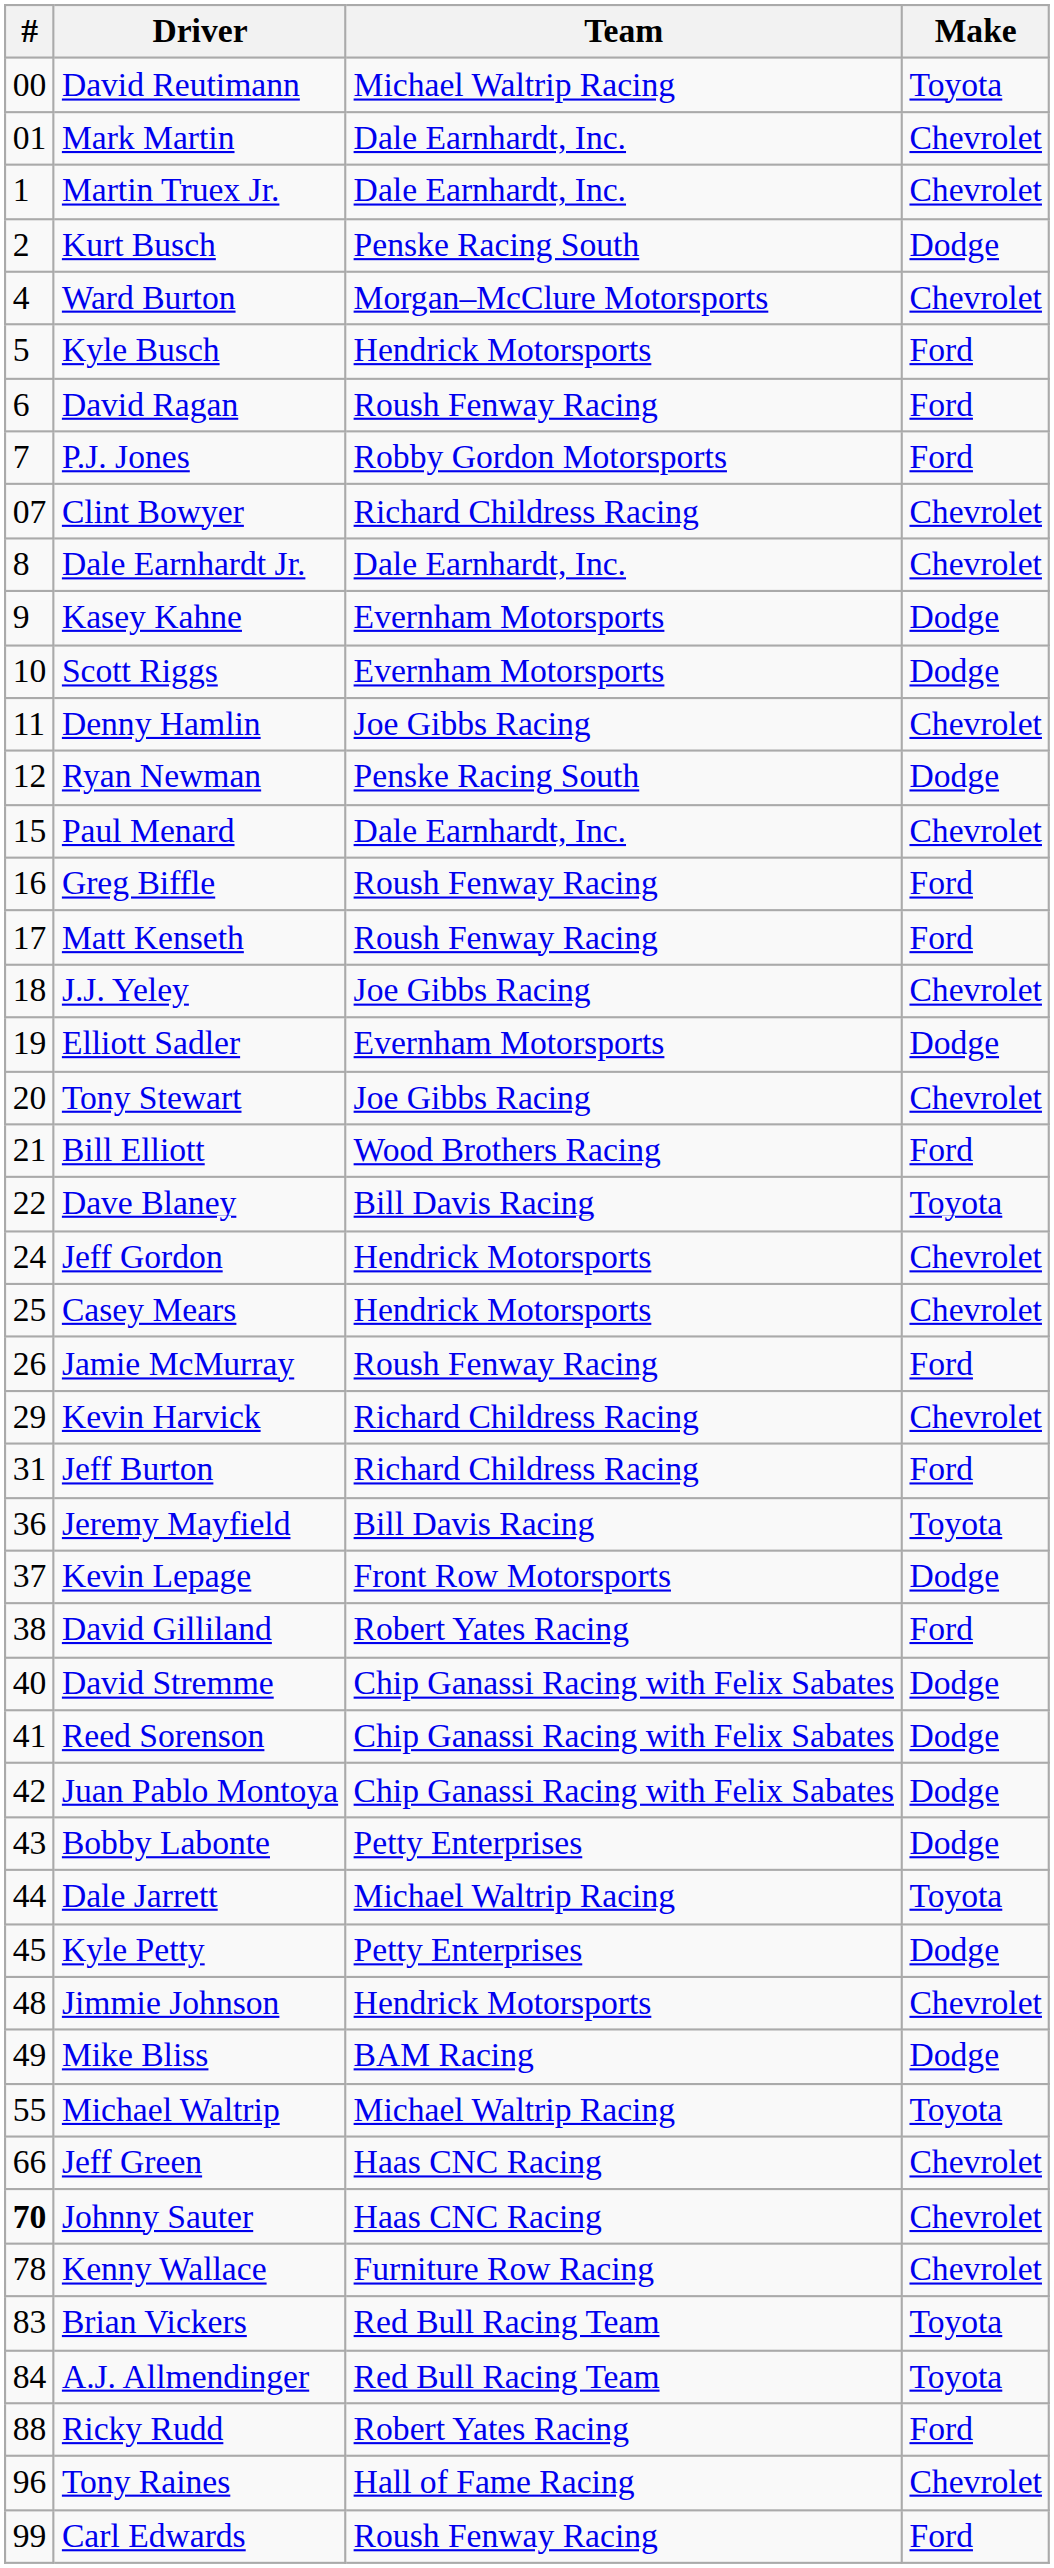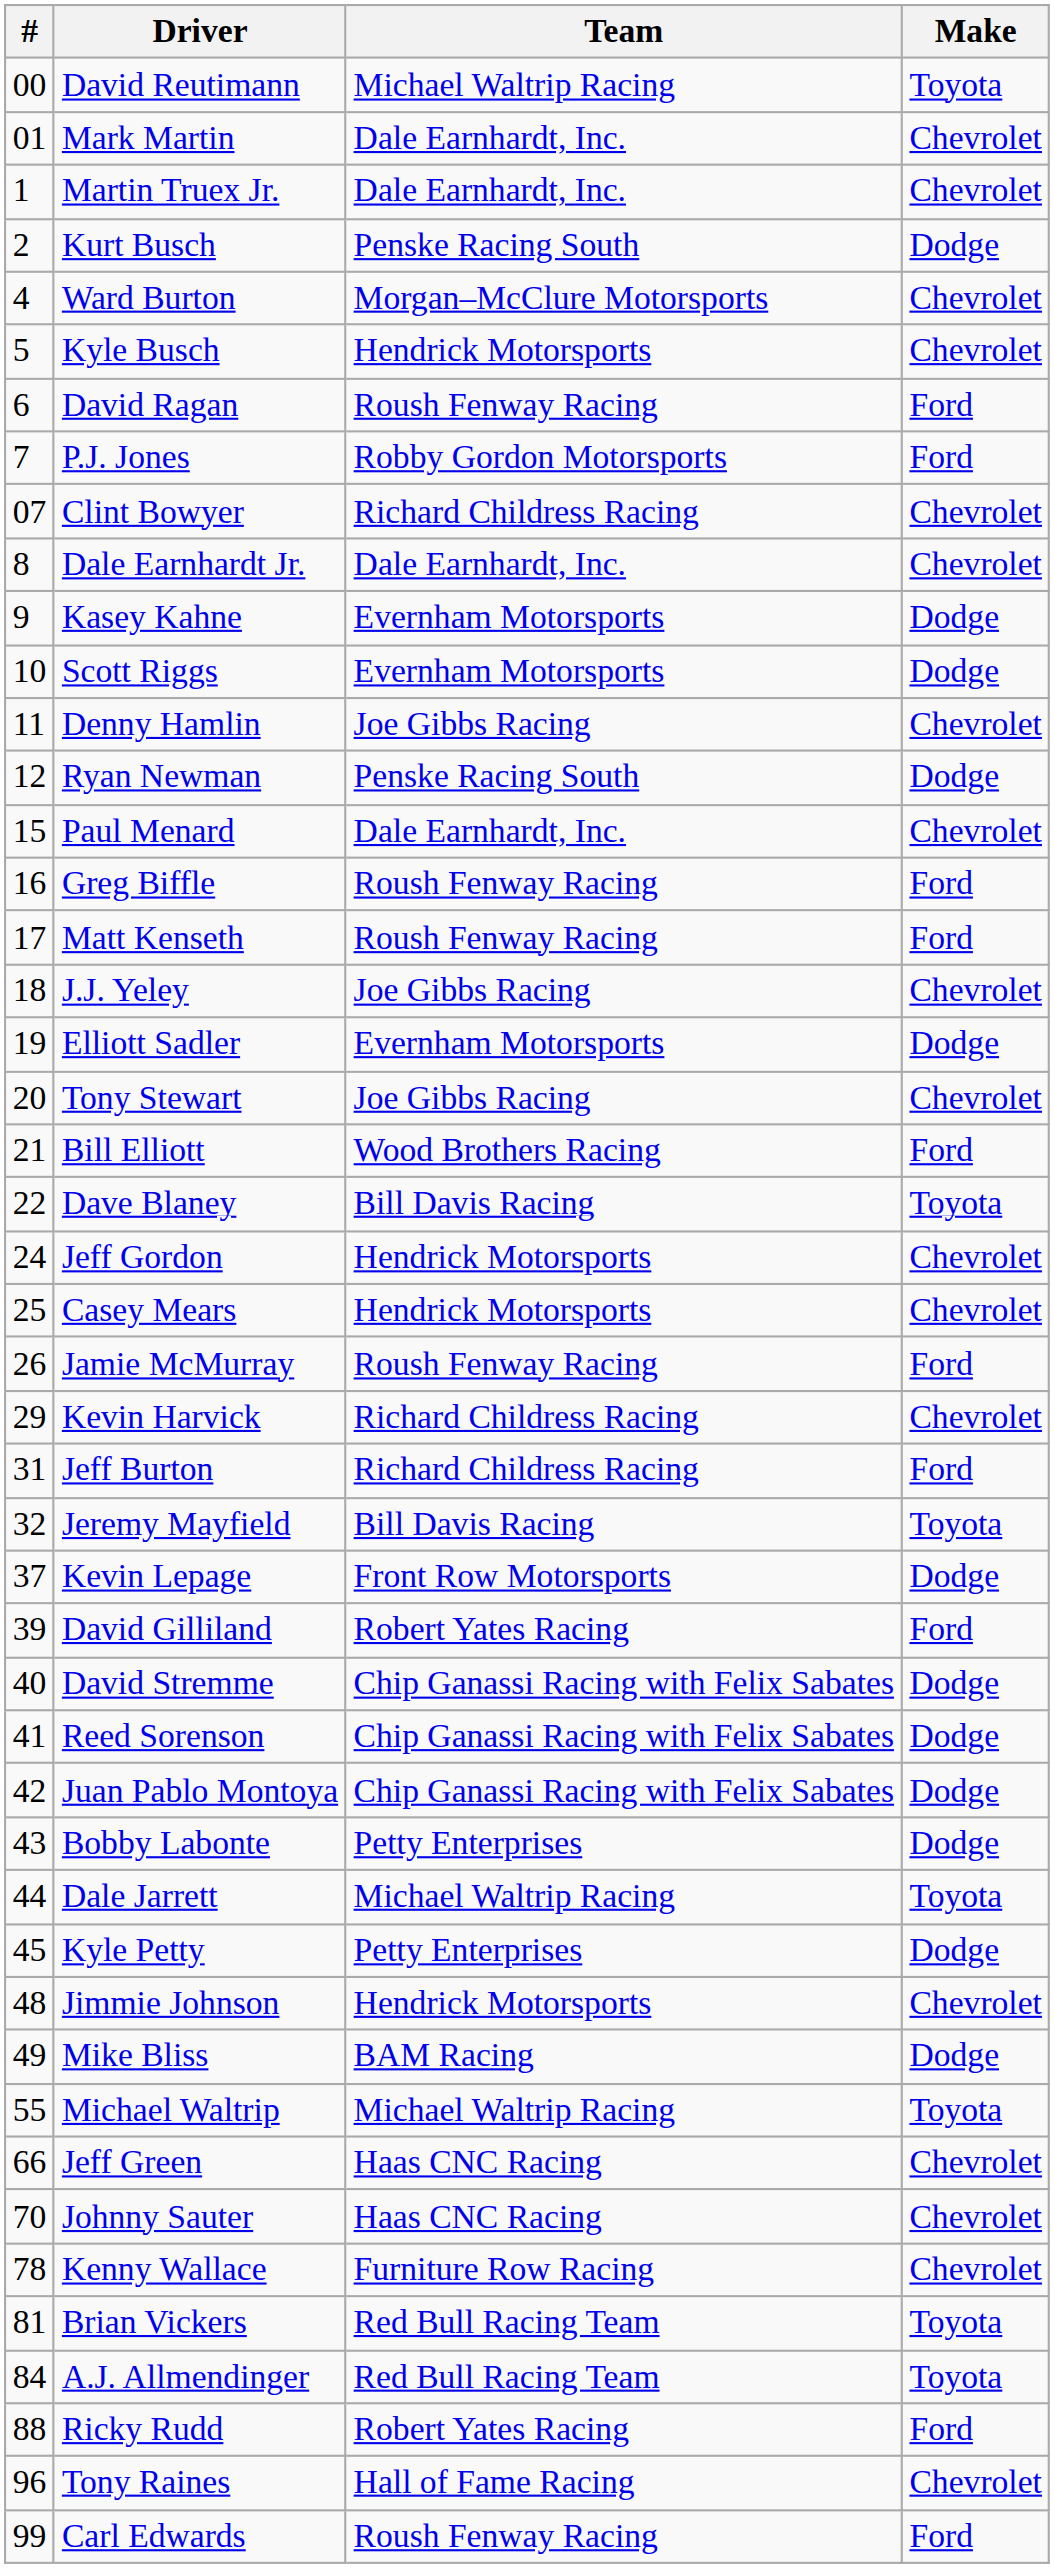 <table class="wikitable">
 <tr>
 <th>#</th>
 <th>Driver</th>
 <th>Team</th>
 <th>Make</th>
 </tr>
 <tr>
 <td>00</td>
 <td><a href='#'>David Reutimann</a></td>
 <td><a href='#'>Michael Waltrip Racing</a></td>
 <td><a href='#'>Toyota</a></td>
 </tr>
 <tr>
 <td>01</td>
 <td><a href='#'>Mark Martin</a></td>
 <td><a href='#'>Dale Earnhardt, Inc.</a></td>
 <td><a href='#'>Chevrolet</a></td>
 </tr>
 <tr>
 <td>1</td>
 <td><a href='#'>Martin Truex Jr.</a></td>
 <td><a href='#'>Dale Earnhardt, Inc.</a></td>
 <td><a href='#'>Chevrolet</a></td>
 </tr>
 <tr>
 <td>2</td>
 <td><a href='#'>Kurt Busch</a></td>
 <td><a href='#'>Penske Racing South</a></td>
 <td><a href='#'>Dodge</a></td>
 </tr>
 <tr>
 <td>4</td>
 <td><a href='#'>Ward Burton</a></td>
 <td><a href='#'>Morgan–McClure Motorsports</a></td>
 <td><a href='#'>Chevrolet</a></td>
 </tr>
 <tr>
 <td>5</td>
 <td><a href='#'>Kyle Busch</a></td>
 <td><a href='#'>Hendrick Motorsports</a></td>
-<td><a href='#'>Ford</a></td>
+<td><a href='#'>Chevrolet</a></td>
 </tr>
 <tr>
 <td>6</td>
 <td><a href='#'>David Ragan</a></td>
 <td><a href='#'>Roush Fenway Racing</a></td>
 <td><a href='#'>Ford</a></td>
 </tr>
 <tr>
 <td>7</td>
 <td><a href='#'>P.J. Jones</a></td>
 <td><a href='#'>Robby Gordon Motorsports</a></td>
 <td><a href='#'>Ford</a></td>
 </tr>
 <tr>
 <td>07</td>
 <td><a href='#'>Clint Bowyer</a></td>
 <td><a href='#'>Richard Childress Racing</a></td>
 <td><a href='#'>Chevrolet</a></td>
 </tr>
 <tr>
 <td>8</td>
 <td><a href='#'>Dale Earnhardt Jr.</a></td>
 <td><a href='#'>Dale Earnhardt, Inc.</a></td>
 <td><a href='#'>Chevrolet</a></td>
 </tr>
 <tr>
 <td>9</td>
 <td><a href='#'>Kasey Kahne</a></td>
 <td><a href='#'>Evernham Motorsports</a></td>
 <td><a href='#'>Dodge</a></td>
 </tr>
 <tr>
 <td>10</td>
 <td><a href='#'>Scott Riggs</a></td>
 <td><a href='#'>Evernham Motorsports</a></td>
 <td><a href='#'>Dodge</a></td>
 </tr>
 <tr>
 <td>11</td>
 <td><a href='#'>Denny Hamlin</a></td>
 <td><a href='#'>Joe Gibbs Racing</a></td>
 <td><a href='#'>Chevrolet</a></td>
 </tr>
 <tr>
 <td>12</td>
 <td><a href='#'>Ryan Newman</a></td>
 <td><a href='#'>Penske Racing South</a></td>
 <td><a href='#'>Dodge</a></td>
 </tr>
 <tr>
 <td>15</td>
 <td><a href='#'>Paul Menard</a></td>
 <td><a href='#'>Dale Earnhardt, Inc.</a></td>
 <td><a href='#'>Chevrolet</a></td>
 </tr>
 <tr>
 <td>16</td>
 <td><a href='#'>Greg Biffle</a></td>
 <td><a href='#'>Roush Fenway Racing</a></td>
 <td><a href='#'>Ford</a></td>
 </tr>
 <tr>
 <td>17</td>
 <td><a href='#'>Matt Kenseth</a></td>
 <td><a href='#'>Roush Fenway Racing</a></td>
 <td><a href='#'>Ford</a></td>
 </tr>
 <tr>
 <td>18</td>
 <td><a href='#'>J.J. Yeley</a></td>
 <td><a href='#'>Joe Gibbs Racing</a></td>
 <td><a href='#'>Chevrolet</a></td>
 </tr>
 <tr>
 <td>19</td>
 <td><a href='#'>Elliott Sadler</a></td>
 <td><a href='#'>Evernham Motorsports</a></td>
 <td><a href='#'>Dodge</a></td>
 </tr>
 <tr>
 <td>20</td>
 <td><a href='#'>Tony Stewart</a></td>
 <td><a href='#'>Joe Gibbs Racing</a></td>
 <td><a href='#'>Chevrolet</a></td>
 </tr>
 <tr>
 <td>21</td>
 <td><a href='#'>Bill Elliott</a></td>
 <td><a href='#'>Wood Brothers Racing</a></td>
 <td><a href='#'>Ford</a></td>
 </tr>
 <tr>
 <td>22</td>
 <td><a href='#'>Dave Blaney</a></td>
 <td><a href='#'>Bill Davis Racing</a></td>
 <td><a href='#'>Toyota</a></td>
 </tr>
 <tr>
 <td>24</td>
 <td><a href='#'>Jeff Gordon</a></td>
 <td><a href='#'>Hendrick Motorsports</a></td>
 <td><a href='#'>Chevrolet</a></td>
 </tr>
 <tr>
 <td>25</td>
 <td><a href='#'>Casey Mears</a></td>
 <td><a href='#'>Hendrick Motorsports</a></td>
 <td><a href='#'>Chevrolet</a></td>
 </tr>
 <tr>
 <td>26</td>
 <td><a href='#'>Jamie McMurray</a></td>
 <td><a href='#'>Roush Fenway Racing</a></td>
 <td><a href='#'>Ford</a></td>
 </tr>
 <tr>
 <td>29</td>
 <td><a href='#'>Kevin Harvick</a></td>
 <td><a href='#'>Richard Childress Racing</a></td>
 <td><a href='#'>Chevrolet</a></td>
 </tr>
 <tr>
 <td>31</td>
 <td><a href='#'>Jeff Burton</a></td>
 <td><a href='#'>Richard Childress Racing</a></td>
 <td><a href='#'>Ford</a></td>
 </tr>
 <tr>
-<td>36</td>
+<td>32</td>
 <td><a href='#'>Jeremy Mayfield</a></td>
 <td><a href='#'>Bill Davis Racing</a></td>
 <td><a href='#'>Toyota</a></td>
 </tr>
 <tr>
 <td>37</td>
 <td><a href='#'>Kevin Lepage</a></td>
 <td><a href='#'>Front Row Motorsports</a></td>
 <td><a href='#'>Dodge</a></td>
 </tr>
 <tr>
-<td>38</td>
+<td>39</td>
 <td><a href='#'>David Gilliland</a></td>
 <td><a href='#'>Robert Yates Racing</a></td>
 <td><a href='#'>Ford</a></td>
 </tr>
 <tr>
 <td>40</td>
 <td><a href='#'>David Stremme</a></td>
 <td><a href='#'>Chip Ganassi Racing with Felix Sabates</a></td>
 <td><a href='#'>Dodge</a></td>
 </tr>
 <tr>
 <td>41</td>
 <td><a href='#'>Reed Sorenson</a></td>
 <td><a href='#'>Chip Ganassi Racing with Felix Sabates</a></td>
 <td><a href='#'>Dodge</a></td>
 </tr>
 <tr>
 <td>42</td>
 <td><a href='#'>Juan Pablo Montoya</a></td>
 <td><a href='#'>Chip Ganassi Racing with Felix Sabates</a></td>
 <td><a href='#'>Dodge</a></td>
 </tr>
 <tr>
 <td>43</td>
 <td><a href='#'>Bobby Labonte</a></td>
 <td><a href='#'>Petty Enterprises</a></td>
 <td><a href='#'>Dodge</a></td>
 </tr>
 <tr>
 <td>44</td>
 <td><a href='#'>Dale Jarrett</a></td>
 <td><a href='#'>Michael Waltrip Racing</a></td>
 <td><a href='#'>Toyota</a></td>
 </tr>
 <tr>
 <td>45</td>
 <td><a href='#'>Kyle Petty</a></td>
 <td><a href='#'>Petty Enterprises</a></td>
 <td><a href='#'>Dodge</a></td>
 </tr>
 <tr>
 <td>48</td>
 <td><a href='#'>Jimmie Johnson</a></td>
 <td><a href='#'>Hendrick Motorsports</a></td>
 <td><a href='#'>Chevrolet</a></td>
 </tr>
 <tr>
 <td>49</td>
 <td><a href='#'>Mike Bliss</a></td>
 <td><a href='#'>BAM Racing</a></td>
 <td><a href='#'>Dodge</a></td>
 </tr>
 <tr>
 <td>55</td>
 <td><a href='#'>Michael Waltrip</a></td>
 <td><a href='#'>Michael Waltrip Racing</a></td>
 <td><a href='#'>Toyota</a></td>
 </tr>
 <tr>
 <td>66</td>
 <td><a href='#'>Jeff Green</a></td>
 <td><a href='#'>Haas CNC Racing</a></td>
 <td><a href='#'>Chevrolet</a></td>
 </tr>
 <tr>
-<td><strong>70</strong></td>
+<td>70</td>
 <td><a href='#'>Johnny Sauter</a></td>
 <td><a href='#'>Haas CNC Racing</a></td>
 <td><a href='#'>Chevrolet</a></td>
 </tr>
 <tr>
 <td>78</td>
 <td><a href='#'>Kenny Wallace</a></td>
 <td><a href='#'>Furniture Row Racing</a></td>
 <td><a href='#'>Chevrolet</a></td>
 </tr>
 <tr>
-<td>83</td>
+<td>81</td>
 <td><a href='#'>Brian Vickers</a></td>
 <td><a href='#'>Red Bull Racing Team</a></td>
 <td><a href='#'>Toyota</a></td>
 </tr>
 <tr>
 <td>84</td>
 <td><a href='#'>A.J. Allmendinger</a></td>
 <td><a href='#'>Red Bull Racing Team</a></td>
 <td><a href='#'>Toyota</a></td>
 </tr>
 <tr>
 <td>88</td>
 <td><a href='#'>Ricky Rudd</a></td>
 <td><a href='#'>Robert Yates Racing</a></td>
 <td><a href='#'>Ford</a></td>
 </tr>
 <tr>
 <td>96</td>
 <td><a href='#'>Tony Raines</a></td>
 <td><a href='#'>Hall of Fame Racing</a></td>
 <td><a href='#'>Chevrolet</a></td>
 </tr>
 <tr>
 <td>99</td>
 <td><a href='#'>Carl Edwards</a></td>
 <td><a href='#'>Roush Fenway Racing</a></td>
 <td><a href='#'>Ford</a></td>
 </tr>
 </table>
